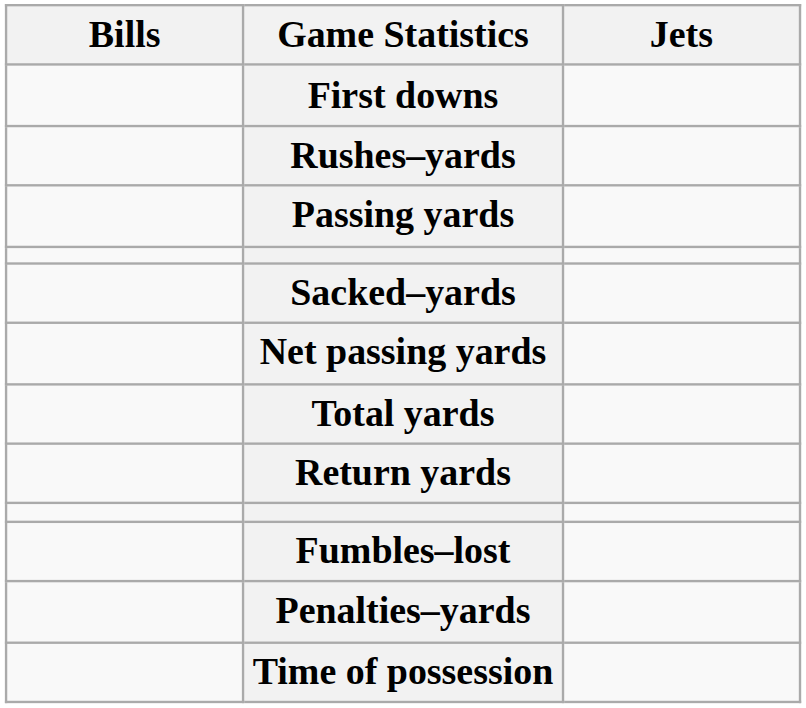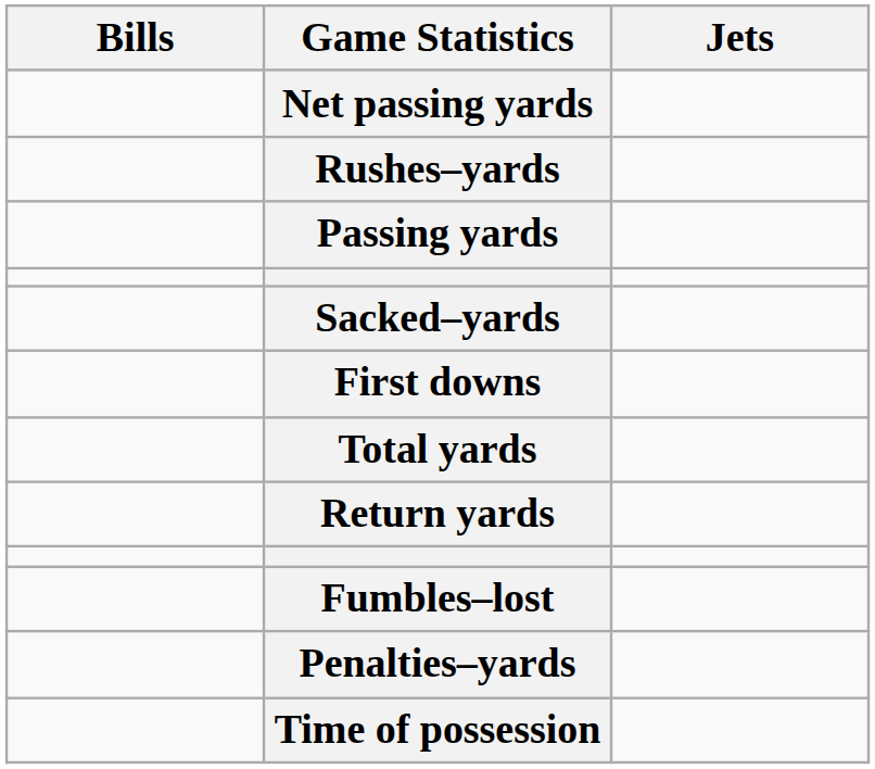 <table class="wikitable" style="margin: 1em auto 1em auto">
 <tr>
 <th style="width:30%;">Bills</th>
 <th style="width:40%;">Game Statistics</th>
 <th style="width:30%;">Jets</th>
 </tr>
 <tr>
 <td style="text-align:right;"></td>
-<th>First downs</th>
+<th>Net passing yards</th>
 <td></td>
 </tr>
 <tr>
 <td style="text-align:right;"></td>
 <th>Rushes–yards</th>
 <td></td>
 </tr>
 <tr>
 <td style="text-align:right;"></td>
 <th>Passing yards</th>
 <td></td>
 </tr>
 <tr>
 <td style="text-align:right;"></td>
 <th></th>
 <td></td>
 </tr>
 <tr>
 <td style="text-align:right;"></td>
 <th>Sacked–yards</th>
 <td></td>
 </tr>
 <tr>
 <td style="text-align:right;"></td>
-<th>Net passing yards</th>
+<th>First downs</th>
 <td></td>
 </tr>
 <tr>
 <td style="text-align:right;"></td>
 <th>Total yards</th>
 <td></td>
 </tr>
 <tr>
 <td style="text-align:right;"></td>
 <th>Return yards</th>
 <td></td>
 </tr>
 <tr>
 <td style="text-align:right;"></td>
 <th></th>
 <td></td>
 </tr>
 <tr>
 <td style="text-align:right;"></td>
 <th>Fumbles–lost</th>
 <td></td>
 </tr>
 <tr>
 <td style="text-align:right;"></td>
 <th>Penalties–yards</th>
 <td></td>
 </tr>
 <tr>
 <td style="text-align:right;"></td>
 <th>Time of possession</th>
 <td></td>
 </tr>
 </table>
